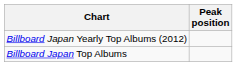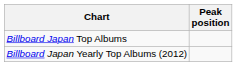 <table class="wikitable sortable">
 <tr>
 <th>Chart</th>
 <th>Peak<br>position</th>
 </tr>
 <tr>
+<td><em><a href='#'>Billboard Japan</a></em> Top Albums</td>
+<td></td>
+</tr>
+<tr>
 <td><em><a href='#'>Billboard</a> Japan</em> Yearly Top Albums (2012)</td>
 <td></td>
 </tr>
-<tr>
-<td><em><a href='#'>Billboard Japan</a></em> Top Albums</td>
-<td></td>
-</tr>
 </table>
